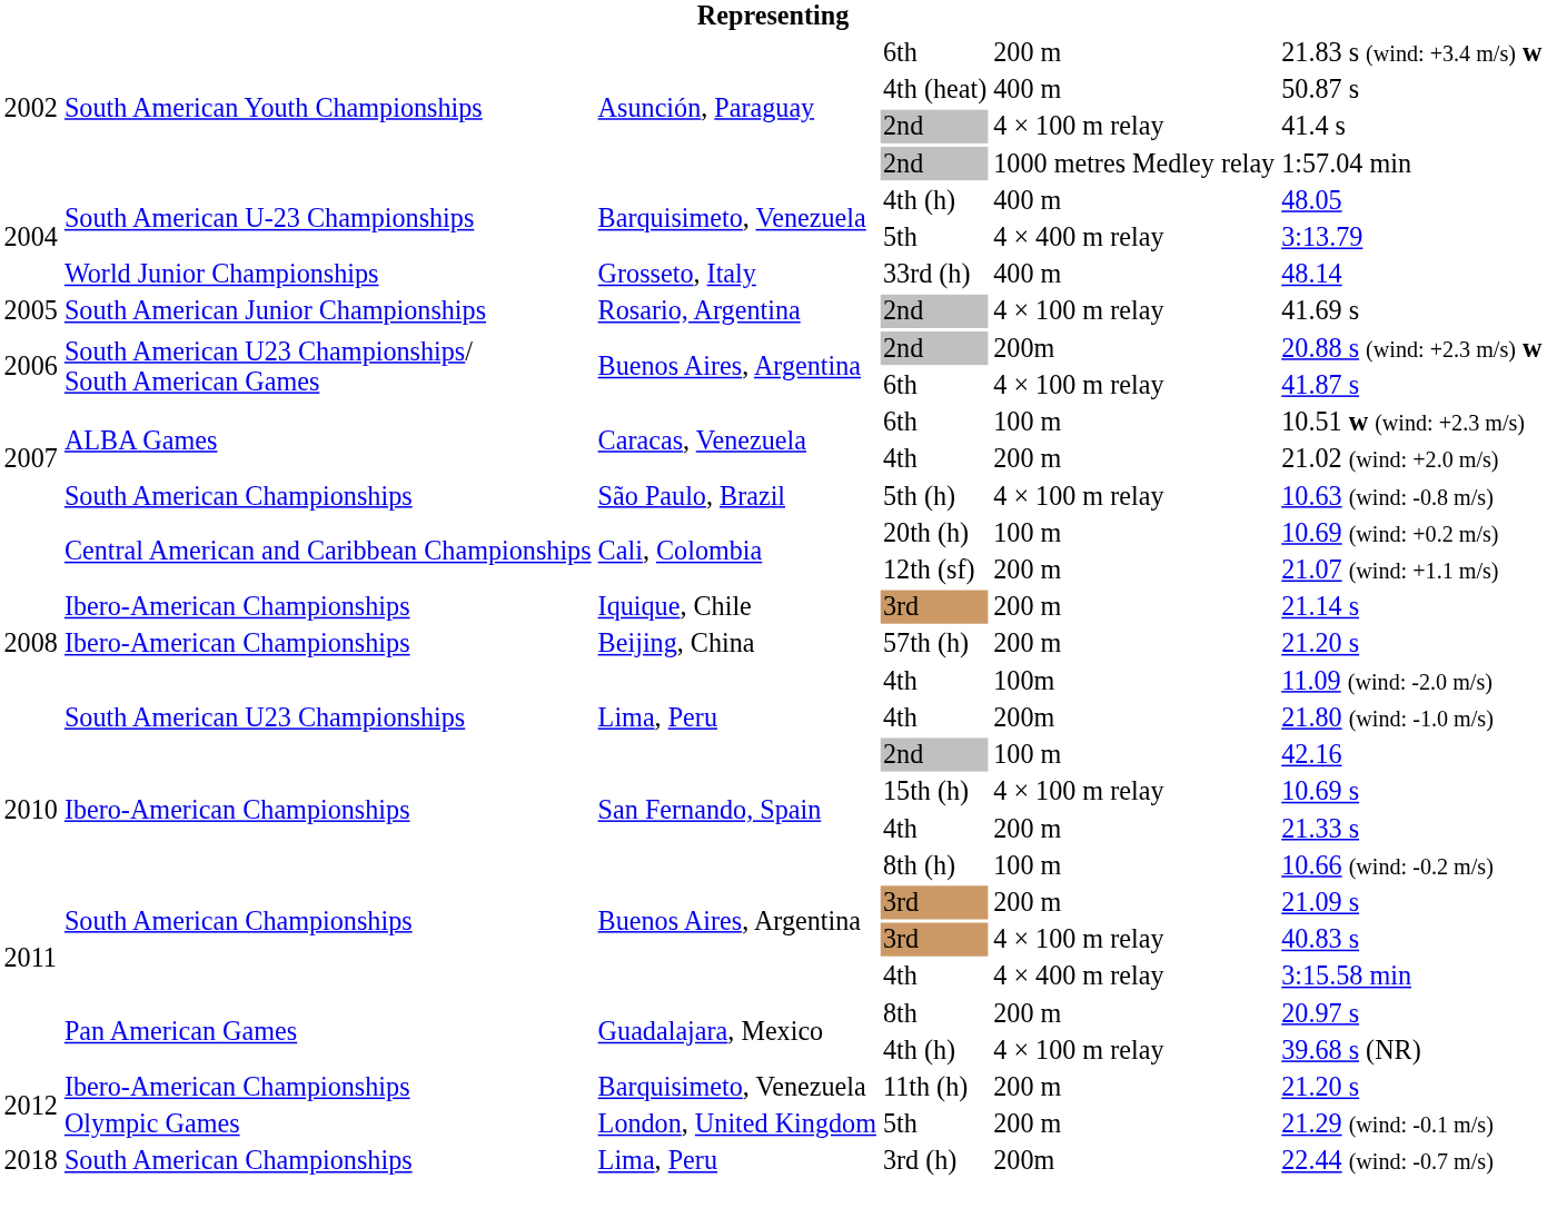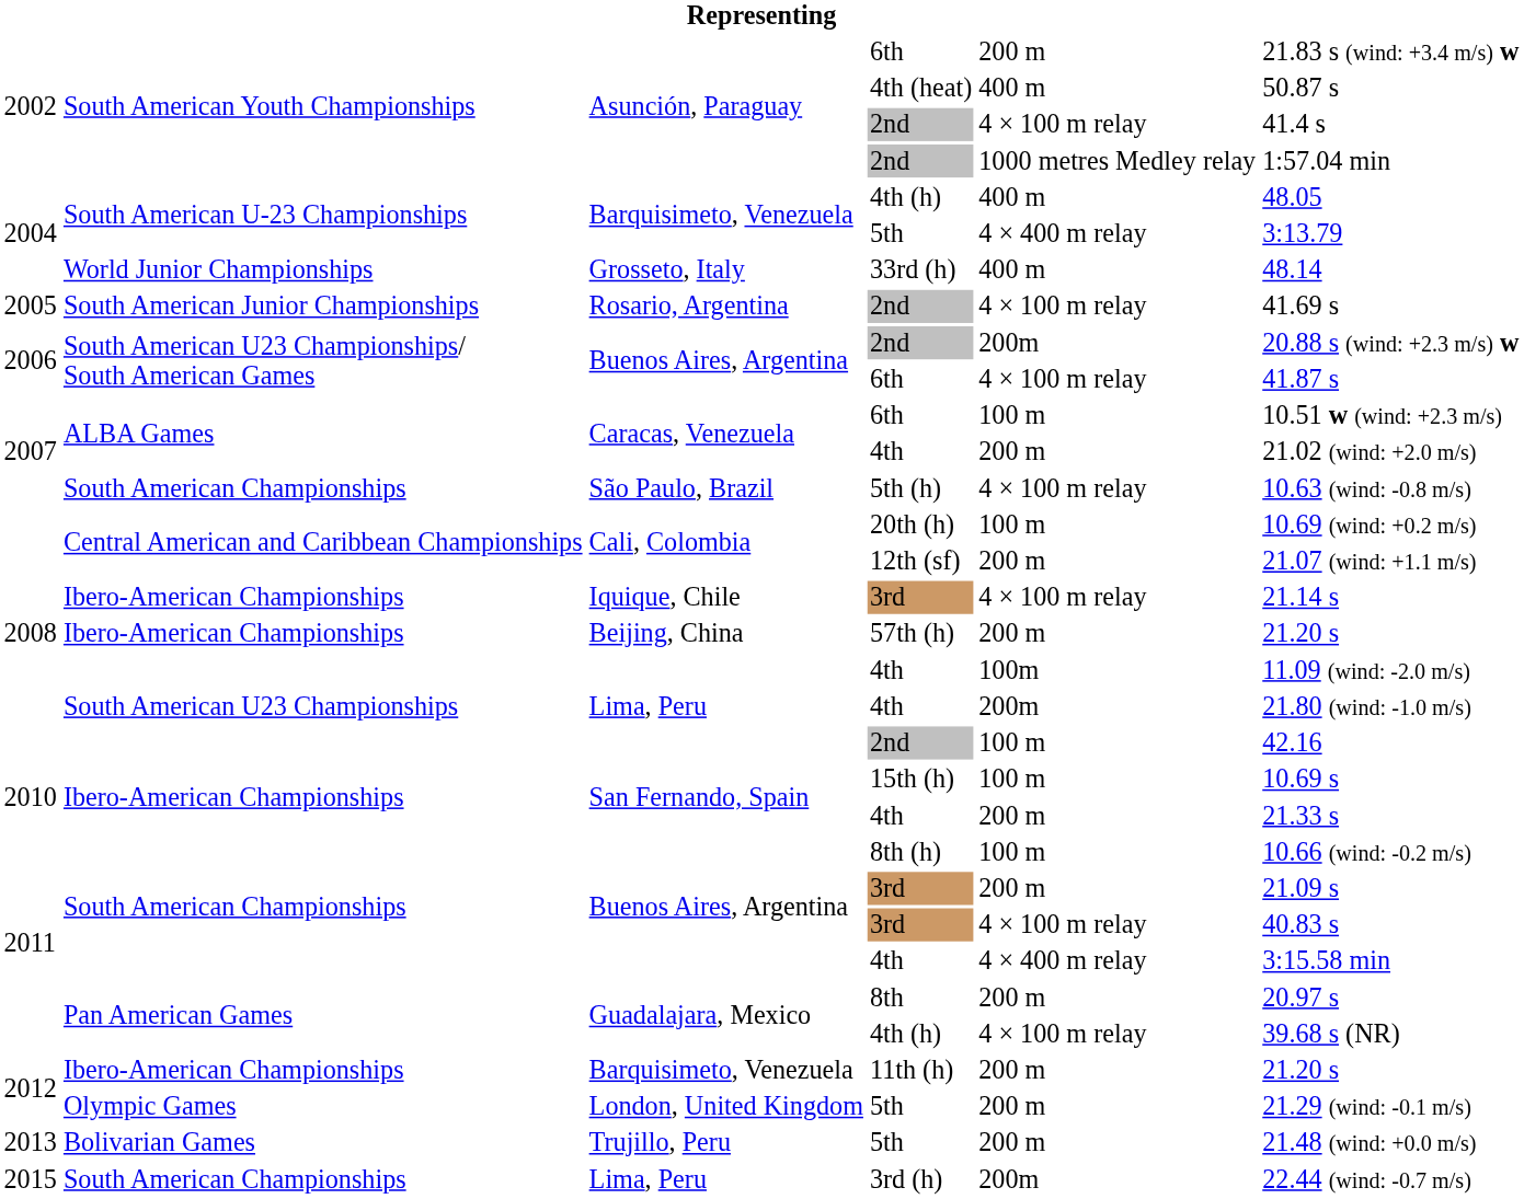 <table>
 <tr>
 <th colspan="6">Representing </th>
 </tr>
 <tr>
 <td rowspan=4>2002</td>
 <td rowspan=4><a href='#'>South American Youth Championships</a></td>
 <td rowspan=4><a href='#'>Asunción</a>, <a href='#'>Paraguay</a></td>
 <td>6th</td>
 <td>200 m</td>
 <td>21.83 s <small>(wind: +3.4 m/s)</small> <strong>w</strong></td>
 </tr>
 <tr>
 <td>4th (heat)</td>
 <td>400 m</td>
 <td>50.87 s</td>
 </tr>
 <tr>
 <td bgcolor=silver>2nd</td>
 <td>4 × 100 m relay</td>
 <td>41.4 s</td>
 </tr>
 <tr>
 <td bgcolor=silver>2nd</td>
 <td>1000 metres Medley relay</td>
 <td>1:57.04 min</td>
 </tr>
 <tr>
 <td rowspan=3>2004</td>
 <td rowspan=2><a href='#'>South American U-23 Championships</a></td>
 <td rowspan=2><a href='#'>Barquisimeto</a>, <a href='#'>Venezuela</a></td>
 <td>4th (h)</td>
 <td>400 m</td>
 <td><a href='#'>48.05</a></td>
 </tr>
 <tr>
 <td>5th</td>
 <td>4 × 400 m relay</td>
 <td><a href='#'>3:13.79</a></td>
 </tr>
 <tr>
 <td><a href='#'>World Junior Championships</a></td>
 <td><a href='#'>Grosseto</a>, <a href='#'>Italy</a></td>
 <td>33rd (h)</td>
 <td>400 m</td>
 <td><a href='#'>48.14</a></td>
 </tr>
 <tr>
 <td>2005</td>
 <td><a href='#'>South American Junior Championships</a></td>
 <td><a href='#'>Rosario, Argentina</a></td>
 <td bgcolor="silver">2nd</td>
 <td>4 × 100 m relay</td>
 <td>41.69 s</td>
 </tr>
 <tr>
 <td rowspan=2>2006</td>
 <td rowspan=2><a href='#'>South American U23 Championships</a>/<br><a href='#'>South American Games</a></td>
 <td rowspan=2><a href='#'>Buenos Aires</a>, <a href='#'>Argentina</a></td>
 <td bgcolor=silver>2nd</td>
 <td>200m</td>
 <td><a href='#'>20.88 s</a> <small>(wind: +2.3 m/s)</small> <strong>w</strong></td>
 </tr>
 <tr>
 <td>6th</td>
 <td>4 × 100 m relay</td>
 <td><a href='#'>41.87 s</a></td>
 </tr>
 <tr>
 <td rowspan=3>2007</td>
 <td rowspan=2><a href='#'>ALBA Games</a></td>
 <td rowspan=2><a href='#'>Caracas</a>, <a href='#'>Venezuela</a></td>
 <td>6th</td>
 <td>100 m</td>
 <td>10.51 <strong>w</strong> <small>(wind: +2.3 m/s)</small></td>
 </tr>
 <tr>
 <td>4th</td>
 <td>200 m</td>
 <td>21.02 <small>(wind: +2.0 m/s)</small></td>
 </tr>
 <tr>
 <td><a href='#'>South American Championships</a></td>
 <td><a href='#'>São Paulo</a>, <a href='#'>Brazil</a></td>
 <td>5th (h)</td>
 <td>4 × 100 m relay</td>
 <td><a href='#'>10.63</a> <small>(wind: -0.8 m/s)</small></td>
 </tr>
 <tr>
 <td rowspan=7>2008</td>
 <td rowspan=2><a href='#'>Central American and Caribbean Championships</a></td>
 <td rowspan=2><a href='#'>Cali</a>, <a href='#'>Colombia</a></td>
 <td>20th (h)</td>
 <td>100 m</td>
 <td><a href='#'>10.69</a> <small>(wind: +0.2 m/s)</small></td>
 </tr>
 <tr>
 <td>12th (sf)</td>
 <td>200 m</td>
 <td><a href='#'>21.07</a> <small>(wind: +1.1 m/s)</small></td>
 </tr>
 <tr>
 <td><a href='#'>Ibero-American Championships</a></td>
 <td><a href='#'>Iquique</a>, Chile</td>
 <td bgcolor="cc9966">3rd</td>
-<td>200 m</td>
+<td>4 × 100 m relay</td>
 <td><a href='#'>21.14 s</a></td>
 </tr>
 <tr>
 <td><a href='#'>Ibero-American Championships</a></td>
 <td><a href='#'>Beijing</a>, China</td>
 <td>57th (h)</td>
 <td>200 m</td>
 <td><a href='#'>21.20 s</a></td>
 </tr>
 <tr>
 <td rowspan=3><a href='#'>South American U23 Championships</a></td>
 <td rowspan=3><a href='#'>Lima</a>, <a href='#'>Peru</a></td>
 <td>4th</td>
 <td>100m</td>
 <td><a href='#'>11.09</a> <small>(wind: -2.0 m/s)</small></td>
 </tr>
 <tr>
 <td>4th</td>
 <td>200m</td>
 <td><a href='#'>21.80</a> <small>(wind: -1.0 m/s)</small></td>
 </tr>
 <tr>
 <td bgcolor=silver>2nd</td>
 <td>100 m</td>
 <td><a href='#'>42.16</a></td>
 </tr>
 <tr>
 <td rowspan=2>2010</td>
 <td rowspan=2><a href='#'>Ibero-American Championships</a></td>
 <td rowspan=2><a href='#'>San Fernando, Spain</a></td>
 <td>15th (h)</td>
-<td>4 × 100 m relay</td>
+<td>100 m</td>
 <td><a href='#'>10.69 s</a></td>
 </tr>
 <tr>
 <td>4th</td>
 <td>200 m</td>
 <td><a href='#'>21.33 s</a></td>
 </tr>
 <tr>
 <td rowspan=6>2011</td>
 <td rowspan=4><a href='#'>South American Championships</a></td>
 <td rowspan=4><a href='#'>Buenos Aires</a>, Argentina</td>
 <td>8th (h)</td>
 <td>100 m</td>
 <td><a href='#'>10.66</a> <small>(wind: -0.2 m/s)</small></td>
 </tr>
 <tr>
 <td bgcolor="cc9966">3rd</td>
 <td>200 m</td>
 <td><a href='#'>21.09 s</a></td>
 </tr>
 <tr>
 <td bgcolor="cc9966">3rd</td>
 <td>4 × 100 m relay</td>
 <td><a href='#'>40.83 s</a></td>
 </tr>
 <tr>
 <td>4th</td>
 <td>4 × 400 m relay</td>
 <td><a href='#'>3:15.58 min</a></td>
 </tr>
 <tr>
 <td rowspan=2><a href='#'>Pan American Games</a></td>
 <td rowspan=2><a href='#'>Guadalajara</a>, Mexico</td>
 <td>8th</td>
 <td>200 m</td>
 <td><a href='#'>20.97 s</a></td>
 </tr>
 <tr>
 <td>4th (h)</td>
 <td>4 × 100 m relay</td>
 <td><a href='#'>39.68 s</a> (NR)</td>
 </tr>
 <tr>
 <td rowspan=2>2012</td>
 <td><a href='#'>Ibero-American Championships</a></td>
 <td><a href='#'>Barquisimeto</a>, Venezuela</td>
 <td>11th (h)</td>
 <td>200 m</td>
 <td><a href='#'>21.20 s</a></td>
 </tr>
 <tr>
 <td><a href='#'>Olympic Games</a></td>
 <td><a href='#'>London</a>, <a href='#'>United Kingdom</a></td>
 <td>5th</td>
 <td>200 m</td>
 <td><a href='#'>21.29</a> <small>(wind: -0.1 m/s)</small></td>
 </tr>
 <tr>
-<td>2018</td>
+<td>2013</td>
+<td><a href='#'>Bolivarian Games</a></td>
+<td><a href='#'>Trujillo</a>, <a href='#'>Peru</a></td>
+<td>5th</td>
+<td>200 m</td>
+<td><a href='#'>21.48</a> <small>(wind: +0.0 m/s)</small></td>
+</tr>
+<tr>
+<td>2015</td>
 <td><a href='#'>South American Championships</a></td>
 <td><a href='#'>Lima</a>, <a href='#'>Peru</a></td>
 <td>3rd (h)</td>
 <td>200m</td>
 <td><a href='#'>22.44</a> <small>(wind: -0.7 m/s)</small></td>
 </tr>
 </table>
